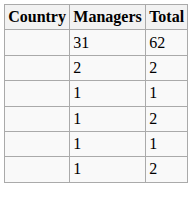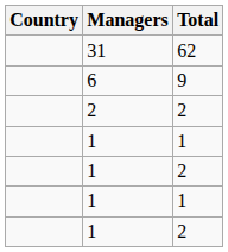 <table class="sortable wikitable">
 <tr>
 <th>Country</th>
 <th>Managers</th>
 <th>Total</th>
 </tr>
 <tr>
 <td></td>
 <td>31</td>
 <td>62</td>
+</tr>
+<tr>
+<td></td>
+<td>6</td>
+<td>9</td>
 </tr>
 <tr>
 <td></td>
 <td>2</td>
 <td>2</td>
 </tr>
 <tr>
 <td></td>
 <td>1</td>
 <td>1</td>
 </tr>
 <tr>
 <td></td>
 <td>1</td>
 <td>2</td>
 </tr>
 <tr>
 <td></td>
 <td>1</td>
 <td>1</td>
 </tr>
 <tr>
 <td></td>
 <td>1</td>
 <td>2</td>
 </tr>
 </table>
